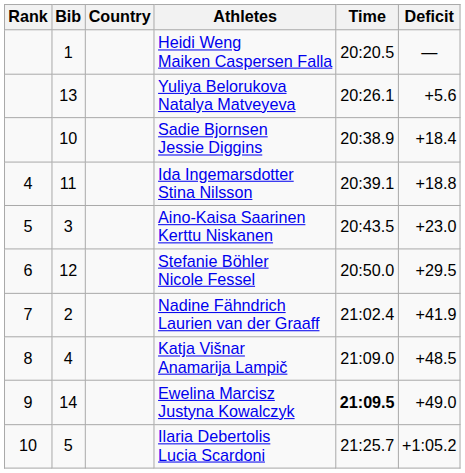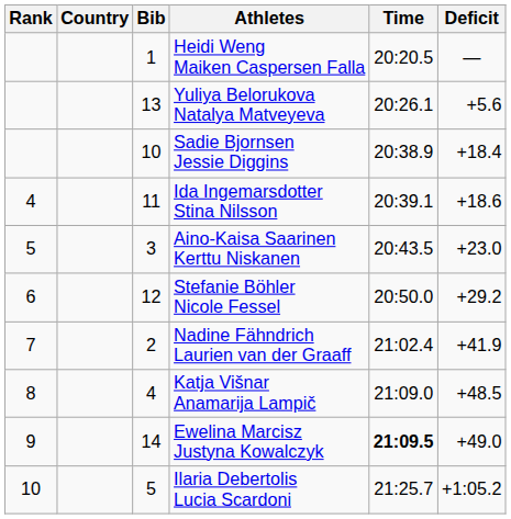 <table class="wikitable sortable" style="text-align:center">
 <tr>
 <th>Rank</th>
+<th>Country</th>
 <th>Bib</th>
-<th>Country</th>
 <th>Athletes</th>
 <th>Time</th>
 <th>Deficit</th>
 </tr>
 <tr>
 <td></td>
+<td align=left></td>
 <td>1</td>
-<td align=left></td>
 <td align=left><a href='#'>Heidi Weng</a><br><a href='#'>Maiken Caspersen Falla</a></td>
 <td>20:20.5</td>
 <td>—</td>
 </tr>
 <tr>
 <td></td>
+<td align=left></td>
 <td>13</td>
-<td align=left></td>
 <td align=left><a href='#'>Yuliya Belorukova</a><br><a href='#'>Natalya Matveyeva</a></td>
 <td>20:26.1</td>
 <td align="right">+5.6</td>
 </tr>
 <tr>
 <td></td>
+<td align=left></td>
 <td>10</td>
-<td align=left></td>
 <td align=left><a href='#'>Sadie Bjornsen</a><br><a href='#'>Jessie Diggins</a></td>
 <td>20:38.9</td>
 <td align="right">+18.4</td>
 </tr>
 <tr>
 <td>4</td>
+<td align=left></td>
 <td>11</td>
-<td align=left></td>
 <td align=left><a href='#'>Ida Ingemarsdotter</a><br><a href='#'>Stina Nilsson</a></td>
 <td>20:39.1</td>
-<td align="right">+18.8</td>
+<td align="right">+18.6</td>
 </tr>
 <tr>
 <td>5</td>
+<td align=left></td>
 <td>3</td>
-<td align=left></td>
 <td align=left><a href='#'>Aino-Kaisa Saarinen</a><br><a href='#'>Kerttu Niskanen</a></td>
 <td>20:43.5</td>
 <td align="right">+23.0</td>
 </tr>
 <tr>
 <td>6</td>
+<td align=left></td>
 <td>12</td>
-<td align=left></td>
 <td align=left><a href='#'>Stefanie Böhler</a><br><a href='#'>Nicole Fessel</a></td>
 <td>20:50.0</td>
-<td align="right">+29.5</td>
+<td align="right">+29.2</td>
 </tr>
 <tr>
 <td>7</td>
+<td align=left></td>
 <td>2</td>
-<td align=left></td>
 <td align=left><a href='#'>Nadine Fähndrich</a><br><a href='#'>Laurien van der Graaff</a></td>
 <td>21:02.4</td>
 <td align="right">+41.9</td>
 </tr>
 <tr>
 <td>8</td>
+<td align=left></td>
 <td>4</td>
-<td align=left></td>
 <td align=left><a href='#'>Katja Višnar</a><br><a href='#'>Anamarija Lampič</a></td>
 <td>21:09.0</td>
 <td align="right">+48.5</td>
 </tr>
 <tr>
 <td>9</td>
+<td align=left></td>
 <td>14</td>
-<td align=left></td>
 <td align=left><a href='#'>Ewelina Marcisz</a><br><a href='#'>Justyna Kowalczyk</a></td>
 <td><strong>21:09.5</strong></td>
 <td align="right">+49.0</td>
 </tr>
 <tr>
 <td>10</td>
+<td align=left></td>
 <td>5</td>
-<td align=left></td>
 <td align=left><a href='#'>Ilaria Debertolis</a><br><a href='#'>Lucia Scardoni</a></td>
 <td>21:25.7</td>
 <td align="right">+1:05.2</td>
 </tr>
 </table>
